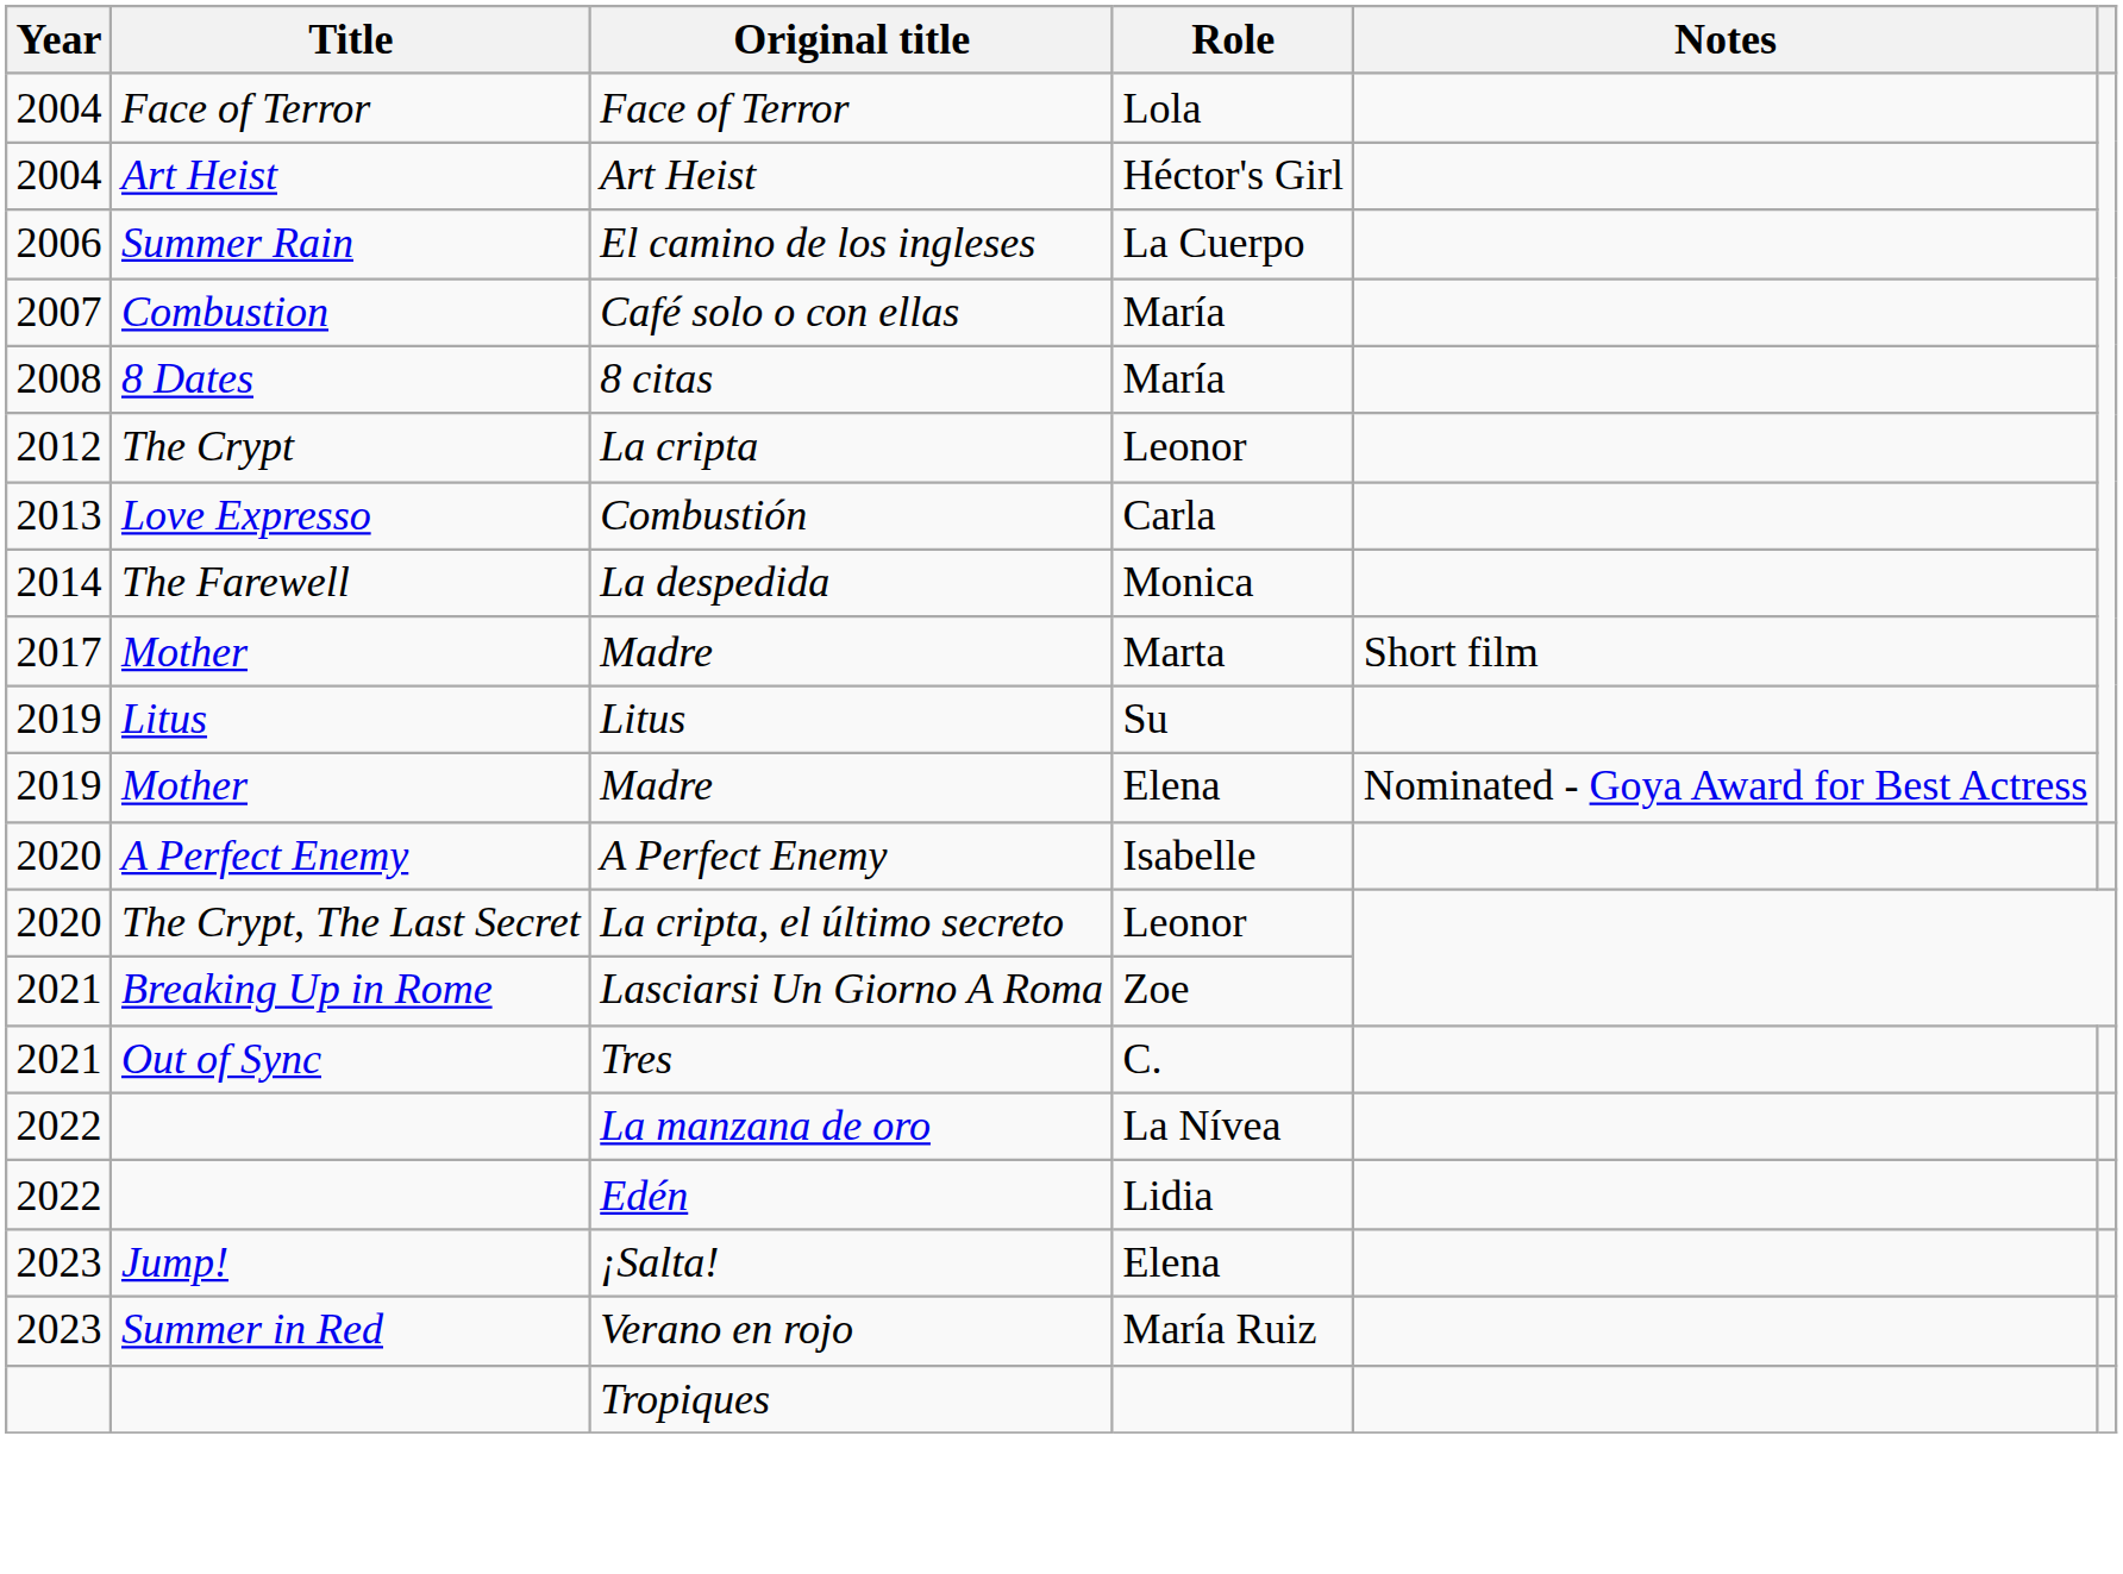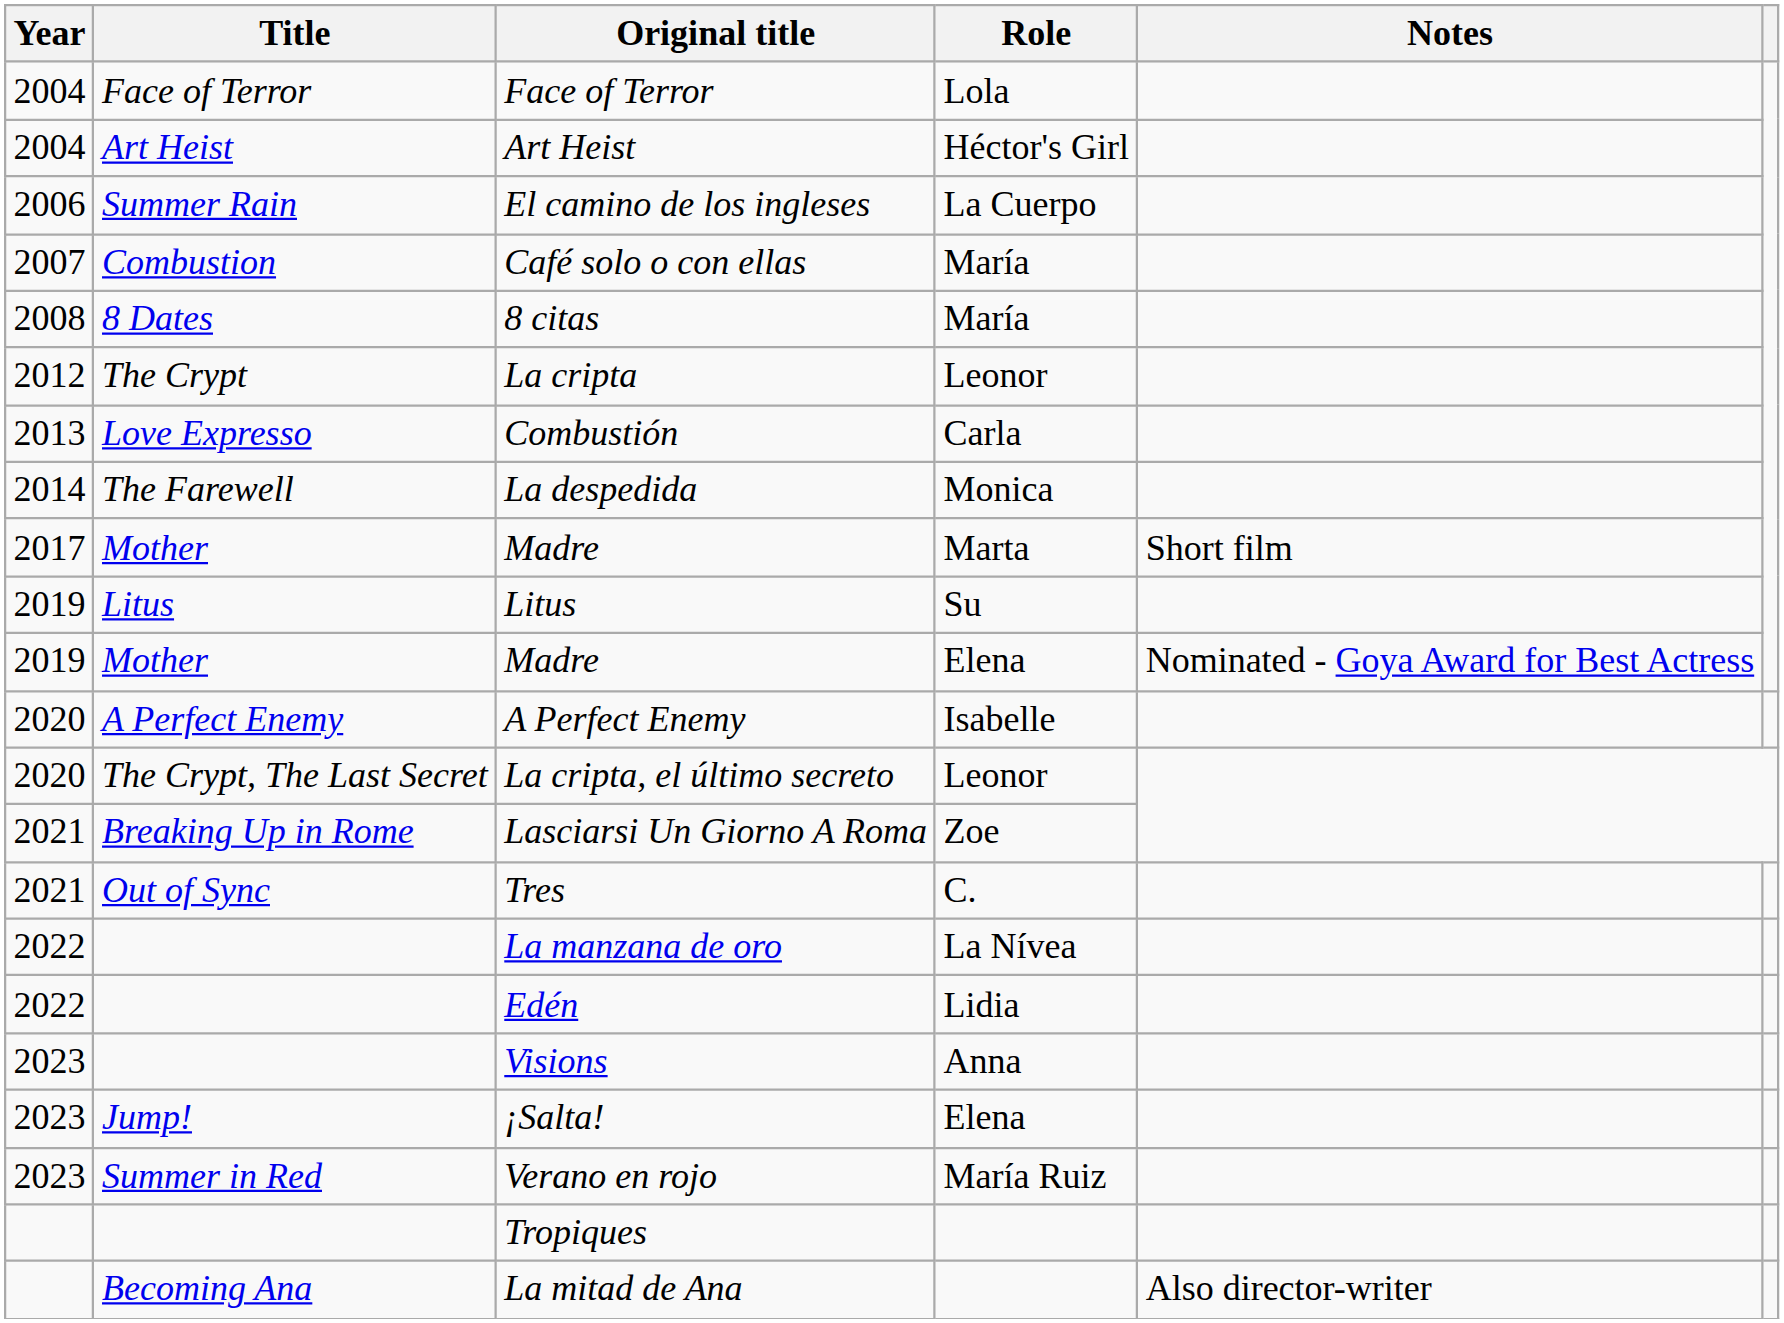 <table class="wikitable sortable">
 <tr>
 <th>Year</th>
 <th>Title</th>
 <th>Original title</th>
 <th>Role</th>
 <th class="unsortable">Notes</th>
 <th class="unsortable"></th>
 </tr>
 <tr>
 <td align = "center">2004</td>
 <td><em>Face of Terror</em></td>
 <td><em>Face of Terror</em></td>
 <td>Lola</td>
 <td></td>
 </tr>
 <tr>
 <td align = "center">2004</td>
 <td><em><a href='#'>Art Heist</a></em></td>
 <td><em>Art Heist</em></td>
 <td>Héctor's Girl</td>
 <td></td>
 </tr>
 <tr>
 <td align = "center">2006</td>
 <td><em><a href='#'>Summer Rain</a></em></td>
 <td><em>El camino de los ingleses</em></td>
 <td>La Cuerpo</td>
 <td></td>
 </tr>
 <tr>
 <td align = "center">2007</td>
 <td><em><a href='#'>Combustion</a></em></td>
 <td><em>Café solo o con ellas</em></td>
 <td>María</td>
 <td></td>
 </tr>
 <tr>
 <td align = "center">2008</td>
 <td><em><a href='#'>8 Dates</a></em></td>
 <td><em>8 citas</em></td>
 <td>María</td>
 <td></td>
 </tr>
 <tr>
 <td align = "center">2012</td>
 <td><em>The Crypt</em></td>
 <td><em>La cripta</em></td>
 <td>Leonor</td>
 <td></td>
 </tr>
 <tr>
 <td align = "center">2013</td>
 <td><em><a href='#'>Love Expresso</a></em></td>
 <td><em>Combustión</em></td>
 <td>Carla</td>
 <td></td>
 </tr>
 <tr>
 <td align = "center">2014</td>
 <td><em>The Farewell</em></td>
 <td><em>La despedida</em></td>
 <td>Monica</td>
 <td></td>
 </tr>
 <tr>
 <td align = "center">2017</td>
 <td><em><a href='#'>Mother</a></em></td>
 <td><em>Madre</em></td>
 <td>Marta</td>
 <td>Short film</td>
 </tr>
 <tr>
 <td align = "center">2019</td>
 <td><em><a href='#'>Litus</a></em></td>
 <td><em>Litus</em></td>
 <td>Su</td>
 <td></td>
 </tr>
 <tr>
 <td align = "center">2019</td>
 <td><em><a href='#'>Mother</a></em></td>
 <td><em>Madre</em></td>
 <td>Elena</td>
 <td>Nominated - <a href='#'>Goya Award for Best Actress</a></td>
 </tr>
 <tr>
 <td align = "center">2020</td>
 <td><em><a href='#'>A Perfect Enemy</a></em></td>
 <td><em>A Perfect Enemy</em></td>
 <td>Isabelle</td>
 <td></td>
 <td align = "center"></td>
 </tr>
 <tr>
 <td align = "center">2020</td>
 <td><em>The Crypt, The Last Secret</em></td>
 <td><em>La cripta, el último secreto</em></td>
 <td>Leonor</td>
 </tr>
 <tr>
 <td align = "center">2021</td>
 <td><em><a href='#'>Breaking Up in Rome</a></em></td>
 <td><em>Lasciarsi Un Giorno A Roma</em></td>
 <td>Zoe</td>
 </tr>
 <tr>
 <td align = "center">2021</td>
 <td><em><a href='#'>Out of Sync</a></em></td>
 <td><em>Tres</em></td>
 <td>C.</td>
 <td></td>
 <td align = "center"></td>
 </tr>
 <tr>
 <td align = "center">2022</td>
 <td></td>
 <td><em><a href='#'>La manzana de oro</a></em></td>
 <td>La Nívea</td>
 <td></td>
 <td align = "center"></td>
 </tr>
 <tr>
 <td align = "center">2022</td>
 <td></td>
 <td><em><a href='#'>Edén</a></em></td>
 <td>Lidia</td>
 <td></td>
 <td align = "center"></td>
 </tr>
 <tr>
 <td align = "center">2023</td>
+<td></td>
+<td><em><a href='#'>Visions</a></em></td>
+<td>Anna</td>
+<td></td>
+<td align = "center"></td>
+</tr>
+<tr>
+<td align = "center">2023</td>
 <td><em><a href='#'>Jump!</a></em></td>
 <td><em>¡Salta!</em></td>
 <td>Elena</td>
 <td></td>
 <td align = "center"></td>
 </tr>
 <tr>
 <td align = "center">2023</td>
 <td><em><a href='#'>Summer in Red</a></em></td>
 <td><em>Verano en rojo</em></td>
 <td>María Ruiz</td>
 <td></td>
 <td align = "center"></td>
 </tr>
 <tr>
 <td align = "center"></td>
 <td></td>
 <td><em>Tropiques</em></td>
 <td></td>
 <td></td>
 <td align = "center"></td>
 </tr>
+<tr>
+<td></td>
+<td><em><a href='#'>Becoming Ana</a></em></td>
+<td><em>La mitad de Ana</em></td>
+<td></td>
+<td>Also director-writer</td>
+<td></td>
+</tr>
 </table>
